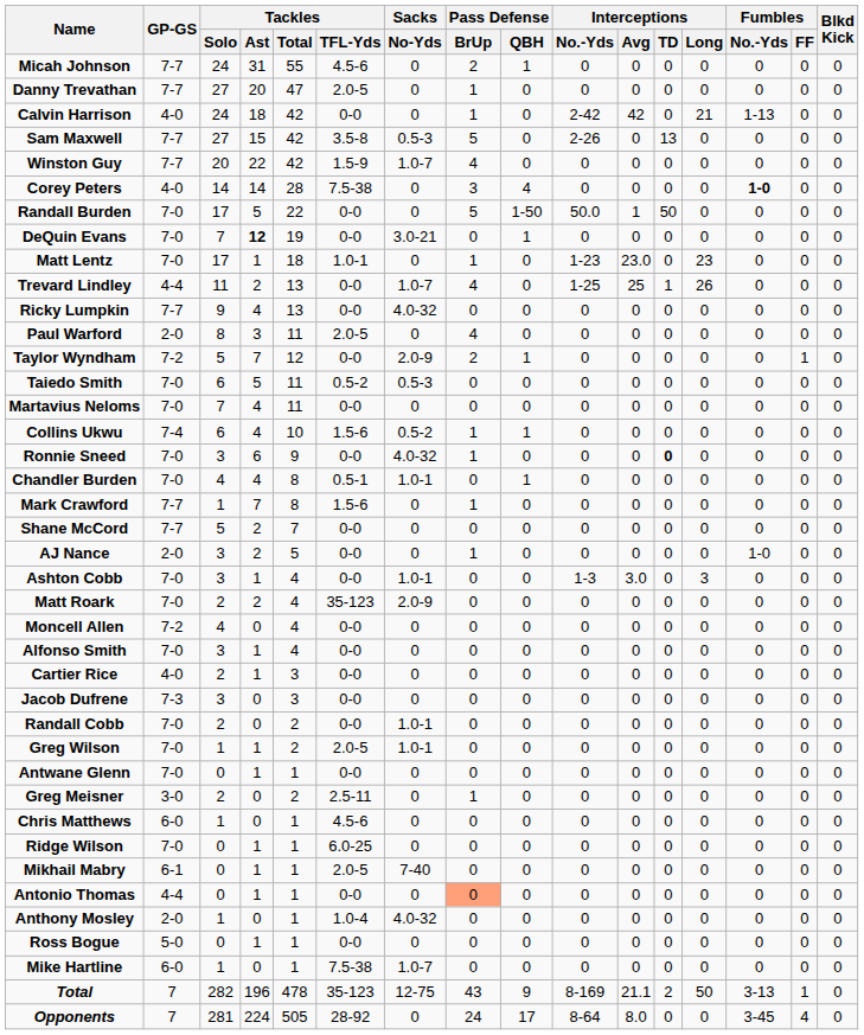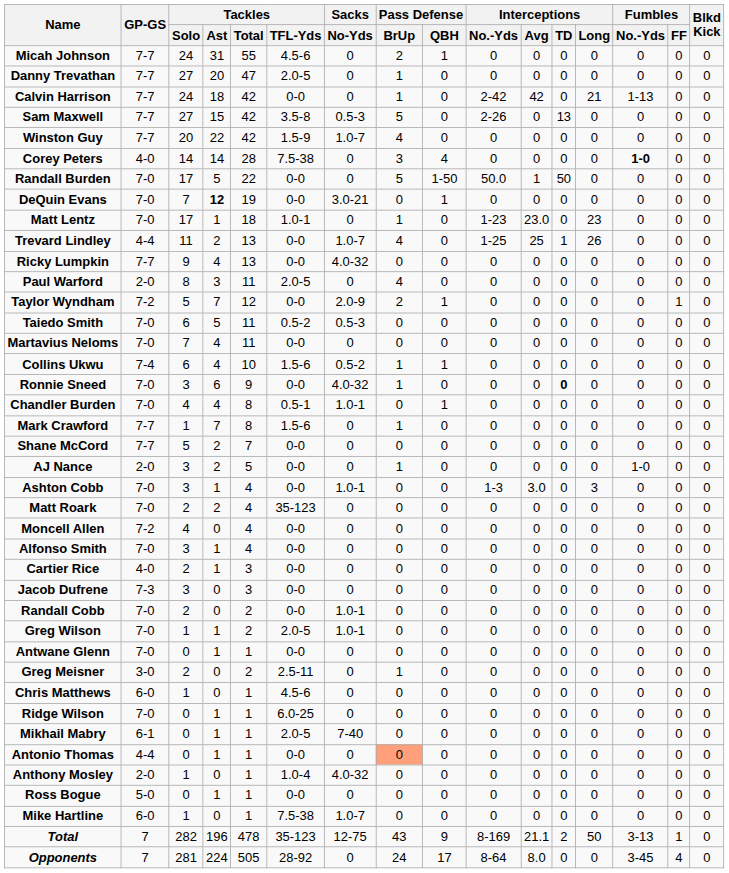 <table class="wikitable" style="white-space:nowrap;">
 <tr>
 <th rowspan="2">Name</th>
 <th rowspan="2">GP-GS</th>
 <th colspan="4">Tackles</th>
 <th>Sacks</th>
 <th colspan="2">Pass Defense</th>
 <th colspan="4">Interceptions</th>
 <th colspan="2">Fumbles</th>
 <th rowspan="2">Blkd<br>Kick</th>
 </tr>
 <tr>
 <th>Solo</th>
 <th>Ast</th>
 <th>Total</th>
 <th>TFL-Yds</th>
 <th>No-Yds</th>
 <th>BrUp</th>
 <th>QBH</th>
 <th>No.-Yds</th>
 <th>Avg</th>
 <th>TD</th>
 <th>Long</th>
 <th>No.-Yds</th>
 <th>FF</th>
 </tr>
 <tr align="center">
 <td><strong>Micah Johnson</strong></td>
 <td>7-7</td>
 <td>24</td>
 <td>31</td>
 <td>55</td>
 <td>4.5-6</td>
 <td>0</td>
 <td>2</td>
 <td>1</td>
 <td>0</td>
 <td>0</td>
 <td>0</td>
 <td>0</td>
 <td>0</td>
 <td>0</td>
 <td>0</td>
 </tr>
 <tr align="center">
 <td><strong>Danny Trevathan</strong></td>
 <td>7-7</td>
 <td>27</td>
 <td>20</td>
 <td>47</td>
 <td>2.0-5</td>
 <td>0</td>
 <td>1</td>
 <td>0</td>
 <td>0</td>
 <td>0</td>
 <td>0</td>
 <td>0</td>
 <td>0</td>
 <td>0</td>
 <td>0</td>
 </tr>
 <tr align="center">
 <td><strong>Calvin Harrison</strong></td>
-<td>4-0</td>
+<td>7-7</td>
 <td>24</td>
 <td>18</td>
 <td>42</td>
 <td>0-0</td>
 <td>0</td>
 <td>1</td>
 <td>0</td>
 <td>2-42</td>
 <td>42</td>
 <td>0</td>
 <td>21</td>
 <td>1-13</td>
 <td>0</td>
 <td>0</td>
 </tr>
 <tr align="center">
 <td><strong>Sam Maxwell</strong></td>
 <td>7-7</td>
 <td>27</td>
 <td>15</td>
 <td>42</td>
 <td>3.5-8</td>
 <td>0.5-3</td>
 <td>5</td>
 <td>0</td>
 <td>2-26</td>
 <td>0</td>
 <td>13</td>
 <td>0</td>
 <td>0</td>
 <td>0</td>
 <td>0</td>
 </tr>
 <tr align="center">
 <td><strong>Winston Guy</strong></td>
 <td>7-7</td>
 <td>20</td>
 <td>22</td>
 <td>42</td>
 <td>1.5-9</td>
 <td>1.0-7</td>
 <td>4</td>
 <td>0</td>
 <td>0</td>
 <td>0</td>
 <td>0</td>
 <td>0</td>
 <td>0</td>
 <td>0</td>
 <td>0</td>
 </tr>
 <tr align="center">
 <td><strong>Corey Peters</strong></td>
 <td>4-0</td>
 <td>14</td>
 <td>14</td>
 <td>28</td>
 <td>7.5-38</td>
 <td>0</td>
 <td>3</td>
 <td>4</td>
 <td>0</td>
 <td>0</td>
 <td>0</td>
 <td>0</td>
 <td><strong>1-0</strong></td>
 <td>0</td>
 <td>0</td>
 </tr>
 <tr align="center">
 <td><strong>Randall Burden</strong></td>
 <td>7-0</td>
 <td>17</td>
 <td>5</td>
 <td>22</td>
 <td>0-0</td>
 <td>0</td>
 <td>5</td>
 <td>1-50</td>
 <td>50.0</td>
 <td>1</td>
 <td>50</td>
 <td>0</td>
 <td>0</td>
 <td>0</td>
 <td>0</td>
 </tr>
 <tr align="center">
 <td><strong>DeQuin Evans</strong></td>
 <td>7-0</td>
 <td>7</td>
 <td><strong>12</strong></td>
 <td>19</td>
 <td>0-0</td>
 <td>3.0-21</td>
 <td>0</td>
 <td>1</td>
 <td>0</td>
 <td>0</td>
 <td>0</td>
 <td>0</td>
 <td>0</td>
 <td>0</td>
 <td>0</td>
 </tr>
 <tr align="center">
 <td><strong>Matt Lentz</strong></td>
 <td>7-0</td>
 <td>17</td>
 <td>1</td>
 <td>18</td>
 <td>1.0-1</td>
 <td>0</td>
 <td>1</td>
 <td>0</td>
 <td>1-23</td>
 <td>23.0</td>
 <td>0</td>
 <td>23</td>
 <td>0</td>
 <td>0</td>
 <td>0</td>
 </tr>
 <tr align="center">
 <td><strong>Trevard Lindley</strong></td>
 <td>4-4</td>
 <td>11</td>
 <td>2</td>
 <td>13</td>
 <td>0-0</td>
 <td>1.0-7</td>
 <td>4</td>
 <td>0</td>
 <td>1-25</td>
 <td>25</td>
 <td>1</td>
 <td>26</td>
 <td>0</td>
 <td>0</td>
 <td>0</td>
 </tr>
 <tr align="center">
 <td><strong>Ricky Lumpkin</strong></td>
 <td>7-7</td>
 <td>9</td>
 <td>4</td>
 <td>13</td>
 <td>0-0</td>
 <td>4.0-32</td>
 <td>0</td>
 <td>0</td>
 <td>0</td>
 <td>0</td>
 <td>0</td>
 <td>0</td>
 <td>0</td>
 <td>0</td>
 <td>0</td>
 </tr>
 <tr align="center">
 <td><strong>Paul Warford</strong></td>
 <td>2-0</td>
 <td>8</td>
 <td>3</td>
 <td>11</td>
 <td>2.0-5</td>
 <td>0</td>
 <td>4</td>
 <td>0</td>
 <td>0</td>
 <td>0</td>
 <td>0</td>
 <td>0</td>
 <td>0</td>
 <td>0</td>
 <td>0</td>
 </tr>
 <tr align="center">
 <td><strong>Taylor Wyndham</strong></td>
 <td>7-2</td>
 <td>5</td>
 <td>7</td>
 <td>12</td>
 <td>0-0</td>
 <td>2.0-9</td>
 <td>2</td>
 <td>1</td>
 <td>0</td>
 <td>0</td>
 <td>0</td>
 <td>0</td>
 <td>0</td>
 <td>1</td>
 <td>0</td>
 </tr>
 <tr align="center">
 <td><strong>Taiedo Smith</strong></td>
 <td>7-0</td>
 <td>6</td>
 <td>5</td>
 <td>11</td>
 <td>0.5-2</td>
 <td>0.5-3</td>
 <td>0</td>
 <td>0</td>
 <td>0</td>
 <td>0</td>
 <td>0</td>
 <td>0</td>
 <td>0</td>
 <td>0</td>
 <td>0</td>
 </tr>
 <tr align="center">
 <td><strong>Martavius Neloms</strong></td>
 <td>7-0</td>
 <td>7</td>
 <td>4</td>
 <td>11</td>
 <td>0-0</td>
 <td>0</td>
 <td>0</td>
 <td>0</td>
 <td>0</td>
 <td>0</td>
 <td>0</td>
 <td>0</td>
 <td>0</td>
 <td>0</td>
 <td>0</td>
 </tr>
 <tr align="center">
 <td><strong>Collins Ukwu</strong></td>
 <td>7-4</td>
 <td>6</td>
 <td>4</td>
 <td>10</td>
 <td>1.5-6</td>
 <td>0.5-2</td>
 <td>1</td>
 <td>1</td>
 <td>0</td>
 <td>0</td>
 <td>0</td>
 <td>0</td>
 <td>0</td>
 <td>0</td>
 <td>0</td>
 </tr>
 <tr align="center">
 <td><strong>Ronnie Sneed</strong></td>
 <td>7-0</td>
 <td>3</td>
 <td>6</td>
 <td>9</td>
 <td>0-0</td>
 <td>4.0-32</td>
 <td>1</td>
 <td>0</td>
 <td>0</td>
 <td>0</td>
 <td><strong>0</strong></td>
 <td>0</td>
 <td>0</td>
 <td>0</td>
 <td>0</td>
 </tr>
 <tr align="center">
 <td><strong>Chandler Burden</strong></td>
 <td>7-0</td>
 <td>4</td>
 <td>4</td>
 <td>8</td>
 <td>0.5-1</td>
 <td>1.0-1</td>
 <td>0</td>
 <td>1</td>
 <td>0</td>
 <td>0</td>
 <td>0</td>
 <td>0</td>
 <td>0</td>
 <td>0</td>
 <td>0</td>
 </tr>
 <tr align="center">
 <td><strong>Mark Crawford</strong></td>
 <td>7-7</td>
 <td>1</td>
 <td>7</td>
 <td>8</td>
 <td>1.5-6</td>
 <td>0</td>
 <td>1</td>
 <td>0</td>
 <td>0</td>
 <td>0</td>
 <td>0</td>
 <td>0</td>
 <td>0</td>
 <td>0</td>
 <td>0</td>
 </tr>
 <tr align="center">
 <td><strong>Shane McCord</strong></td>
 <td>7-7</td>
 <td>5</td>
 <td>2</td>
 <td>7</td>
 <td>0-0</td>
 <td>0</td>
 <td>0</td>
 <td>0</td>
 <td>0</td>
 <td>0</td>
 <td>0</td>
 <td>0</td>
 <td>0</td>
 <td>0</td>
 <td>0</td>
 </tr>
 <tr align="center">
 <td><strong>AJ Nance</strong></td>
 <td>2-0</td>
 <td>3</td>
 <td>2</td>
 <td>5</td>
 <td>0-0</td>
 <td>0</td>
 <td>1</td>
 <td>0</td>
 <td>0</td>
 <td>0</td>
 <td>0</td>
 <td>0</td>
 <td>1-0</td>
 <td>0</td>
 <td>0</td>
 </tr>
 <tr align="center">
 <td><strong>Ashton Cobb</strong></td>
 <td>7-0</td>
 <td>3</td>
 <td>1</td>
 <td>4</td>
 <td>0-0</td>
 <td>1.0-1</td>
 <td>0</td>
 <td>0</td>
 <td>1-3</td>
 <td>3.0</td>
 <td>0</td>
 <td>3</td>
 <td>0</td>
 <td>0</td>
 <td>0</td>
 </tr>
 <tr align="center">
 <td><strong>Matt Roark</strong></td>
 <td>7-0</td>
 <td>2</td>
 <td>2</td>
 <td>4</td>
 <td>35-123</td>
-<td>2.0-9</td>
+<td>0</td>
 <td>0</td>
 <td>0</td>
 <td>0</td>
 <td>0</td>
 <td>0</td>
 <td>0</td>
 <td>0</td>
 <td>0</td>
 <td>0</td>
 </tr>
 <tr align="center">
 <td><strong>Moncell Allen</strong></td>
 <td>7-2</td>
 <td>4</td>
 <td>0</td>
 <td>4</td>
 <td>0-0</td>
 <td>0</td>
 <td>0</td>
 <td>0</td>
 <td>0</td>
 <td>0</td>
 <td>0</td>
 <td>0</td>
 <td>0</td>
 <td>0</td>
 <td>0</td>
 </tr>
 <tr align="center">
 <td><strong>Alfonso Smith</strong></td>
 <td>7-0</td>
 <td>3</td>
 <td>1</td>
 <td>4</td>
 <td>0-0</td>
 <td>0</td>
 <td>0</td>
 <td>0</td>
 <td>0</td>
 <td>0</td>
 <td>0</td>
 <td>0</td>
 <td>0</td>
 <td>0</td>
 <td>0</td>
 </tr>
 <tr align="center">
 <td><strong>Cartier Rice</strong></td>
 <td>4-0</td>
 <td>2</td>
 <td>1</td>
 <td>3</td>
 <td>0-0</td>
 <td>0</td>
 <td>0</td>
 <td>0</td>
 <td>0</td>
 <td>0</td>
 <td>0</td>
 <td>0</td>
 <td>0</td>
 <td>0</td>
 <td>0</td>
 </tr>
 <tr align="center">
 <td><strong>Jacob Dufrene</strong></td>
 <td>7-3</td>
 <td>3</td>
 <td>0</td>
 <td>3</td>
 <td>0-0</td>
 <td>0</td>
 <td>0</td>
 <td>0</td>
 <td>0</td>
 <td>0</td>
 <td>0</td>
 <td>0</td>
 <td>0</td>
 <td>0</td>
 <td>0</td>
 </tr>
 <tr align="center">
 <td><strong>Randall Cobb</strong></td>
 <td>7-0</td>
 <td>2</td>
 <td>0</td>
 <td>2</td>
 <td>0-0</td>
 <td>1.0-1</td>
 <td>0</td>
 <td>0</td>
 <td>0</td>
 <td>0</td>
 <td>0</td>
 <td>0</td>
 <td>0</td>
 <td>0</td>
 <td>0</td>
 </tr>
 <tr align="center">
 <td><strong>Greg Wilson</strong></td>
 <td>7-0</td>
 <td>1</td>
 <td>1</td>
 <td>2</td>
 <td>2.0-5</td>
 <td>1.0-1</td>
 <td>0</td>
 <td>0</td>
 <td>0</td>
 <td>0</td>
 <td>0</td>
 <td>0</td>
 <td>0</td>
 <td>0</td>
 <td>0</td>
 </tr>
 <tr align="center">
 <td><strong>Antwane Glenn</strong></td>
 <td>7-0</td>
 <td>0</td>
 <td>1</td>
 <td>1</td>
 <td>0-0</td>
 <td>0</td>
 <td>0</td>
 <td>0</td>
 <td>0</td>
 <td>0</td>
 <td>0</td>
 <td>0</td>
 <td>0</td>
 <td>0</td>
 <td>0</td>
 </tr>
 <tr align="center">
 <td><strong>Greg Meisner</strong></td>
 <td>3-0</td>
 <td>2</td>
 <td>0</td>
 <td>2</td>
 <td>2.5-11</td>
 <td>0</td>
 <td>1</td>
 <td>0</td>
 <td>0</td>
 <td>0</td>
 <td>0</td>
 <td>0</td>
 <td>0</td>
 <td>0</td>
 <td>0</td>
 </tr>
 <tr align="center">
 <td><strong>Chris Matthews</strong></td>
 <td>6-0</td>
 <td>1</td>
 <td>0</td>
 <td>1</td>
 <td>4.5-6</td>
 <td>0</td>
 <td>0</td>
 <td>0</td>
 <td>0</td>
 <td>0</td>
 <td>0</td>
 <td>0</td>
 <td>0</td>
 <td>0</td>
 <td>0</td>
 </tr>
 <tr align="center">
 <td><strong>Ridge Wilson</strong></td>
 <td>7-0</td>
 <td>0</td>
 <td>1</td>
 <td>1</td>
 <td>6.0-25</td>
 <td>0</td>
 <td>0</td>
 <td>0</td>
 <td>0</td>
 <td>0</td>
 <td>0</td>
 <td>0</td>
 <td>0</td>
 <td>0</td>
 <td>0</td>
 </tr>
 <tr align="center">
 <td><strong>Mikhail Mabry</strong></td>
 <td>6-1</td>
 <td>0</td>
 <td>1</td>
 <td>1</td>
 <td>2.0-5</td>
 <td>7-40</td>
 <td>0</td>
 <td>0</td>
 <td>0</td>
 <td>0</td>
 <td>0</td>
 <td>0</td>
 <td>0</td>
 <td>0</td>
 <td>0</td>
 </tr>
 <tr align="center">
 <td><strong>Antonio Thomas</strong></td>
 <td>4-4</td>
 <td>0</td>
 <td>1</td>
 <td>1</td>
 <td>0-0</td>
 <td>0</td>
 <td style="background: lightsalmon;">0</td>
 <td>0</td>
 <td>0</td>
 <td>0</td>
 <td>0</td>
 <td>0</td>
 <td>0</td>
 <td>0</td>
 <td>0</td>
 </tr>
 <tr align="center">
 <td><strong>Anthony Mosley</strong></td>
 <td>2-0</td>
 <td>1</td>
 <td>0</td>
 <td>1</td>
 <td>1.0-4</td>
 <td>4.0-32</td>
 <td>0</td>
 <td>0</td>
 <td>0</td>
 <td>0</td>
 <td>0</td>
 <td>0</td>
 <td>0</td>
 <td>0</td>
 <td>0</td>
 </tr>
 <tr align="center">
 <td><strong>Ross Bogue</strong></td>
 <td>5-0</td>
 <td>0</td>
 <td>1</td>
 <td>1</td>
 <td>0-0</td>
 <td>0</td>
 <td>0</td>
 <td>0</td>
 <td>0</td>
 <td>0</td>
 <td>0</td>
 <td>0</td>
 <td>0</td>
 <td>0</td>
 <td>0</td>
 </tr>
 <tr align="center">
 <td><strong>Mike Hartline</strong></td>
 <td>6-0</td>
 <td>1</td>
 <td>0</td>
 <td>1</td>
 <td>7.5-38</td>
 <td>1.0-7</td>
 <td>0</td>
 <td>0</td>
 <td>0</td>
 <td>0</td>
 <td>0</td>
 <td>0</td>
 <td>0</td>
 <td>0</td>
 <td>0</td>
 </tr>
 <tr align="center">
 <td><strong><em>Total</em></strong></td>
 <td>7</td>
 <td>282</td>
 <td>196</td>
 <td>478</td>
 <td>35-123</td>
 <td>12-75</td>
 <td>43</td>
 <td>9</td>
 <td>8-169</td>
 <td>21.1</td>
 <td>2</td>
 <td>50</td>
 <td>3-13</td>
 <td>1</td>
 <td>0</td>
 </tr>
 <tr align="center">
 <td><strong><em>Opponents</em></strong></td>
 <td>7</td>
 <td>281</td>
 <td>224</td>
 <td>505</td>
 <td>28-92</td>
 <td>0</td>
 <td>24</td>
 <td>17</td>
 <td>8-64</td>
 <td>8.0</td>
 <td>0</td>
 <td>0</td>
 <td>3-45</td>
 <td>4</td>
 <td>0</td>
 </tr>
 </table>
